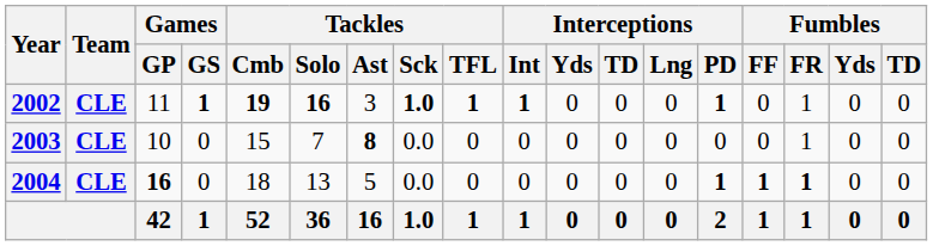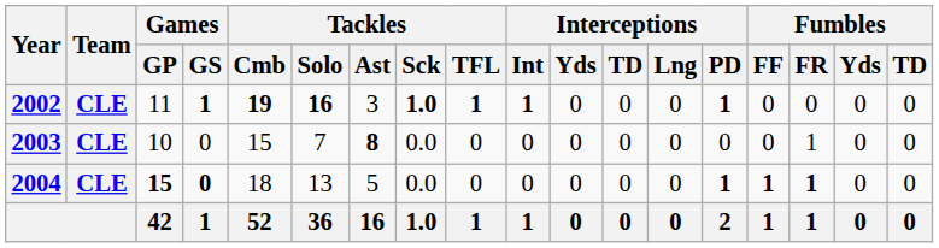 <table class="wikitable" style="text-align:center">
 <tr>
 <th rowspan="2">Year</th>
 <th rowspan="2">Team</th>
 <th colspan="2">Games</th>
 <th colspan="5">Tackles</th>
 <th colspan="5">Interceptions</th>
 <th colspan="4">Fumbles</th>
 </tr>
 <tr>
 <th>GP</th>
 <th>GS</th>
 <th>Cmb</th>
 <th>Solo</th>
 <th>Ast</th>
 <th>Sck</th>
 <th>TFL</th>
 <th>Int</th>
 <th>Yds</th>
 <th>TD</th>
 <th>Lng</th>
 <th>PD</th>
 <th>FF</th>
 <th>FR</th>
 <th>Yds</th>
 <th>TD</th>
 </tr>
 <tr>
 <th><a href='#'>2002</a></th>
 <th><a href='#'>CLE</a></th>
 <td>11</td>
 <td><strong>1</strong></td>
 <td><strong>19</strong></td>
 <td><strong>16</strong></td>
 <td>3</td>
 <td><strong>1.0</strong></td>
 <td><strong>1</strong></td>
 <td><strong>1</strong></td>
 <td>0</td>
 <td>0</td>
 <td>0</td>
 <td><strong>1</strong></td>
 <td>0</td>
-<td>1</td>
+<td>0</td>
 <td>0</td>
 <td>0</td>
 </tr>
 <tr>
 <th><a href='#'>2003</a></th>
 <th><a href='#'>CLE</a></th>
 <td>10</td>
 <td>0</td>
 <td>15</td>
 <td>7</td>
 <td><strong>8</strong></td>
 <td>0.0</td>
 <td>0</td>
 <td>0</td>
 <td>0</td>
 <td>0</td>
 <td>0</td>
 <td>0</td>
 <td>0</td>
 <td>1</td>
 <td>0</td>
 <td>0</td>
 </tr>
 <tr>
 <th><a href='#'>2004</a></th>
 <th><a href='#'>CLE</a></th>
-<td><strong>16</strong></td>
-<td>0</td>
+<td><strong>15</strong></td>
+<td><strong>0</strong></td>
 <td>18</td>
 <td>13</td>
 <td>5</td>
 <td>0.0</td>
 <td>0</td>
 <td>0</td>
 <td>0</td>
 <td>0</td>
 <td>0</td>
 <td><strong>1</strong></td>
 <td><strong>1</strong></td>
 <td><strong>1</strong></td>
 <td>0</td>
 <td>0</td>
 </tr>
 <tr>
 <th colspan="2"></th>
 <th>42</th>
 <th>1</th>
 <th>52</th>
 <th>36</th>
 <th>16</th>
 <th>1.0</th>
 <th>1</th>
 <th>1</th>
 <th>0</th>
 <th>0</th>
 <th>0</th>
 <th>2</th>
 <th>1</th>
 <th>1</th>
 <th>0</th>
 <th>0</th>
 </tr>
 </table>
